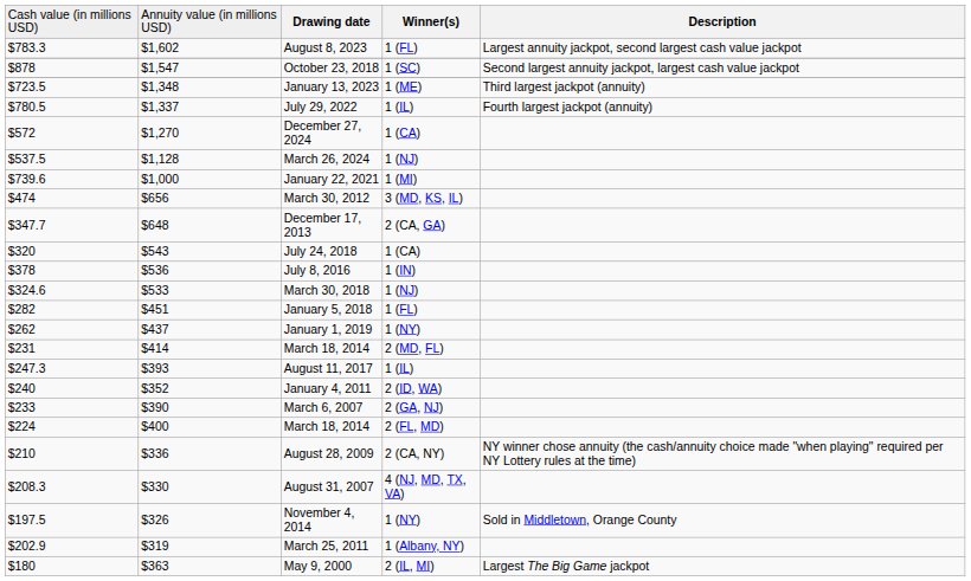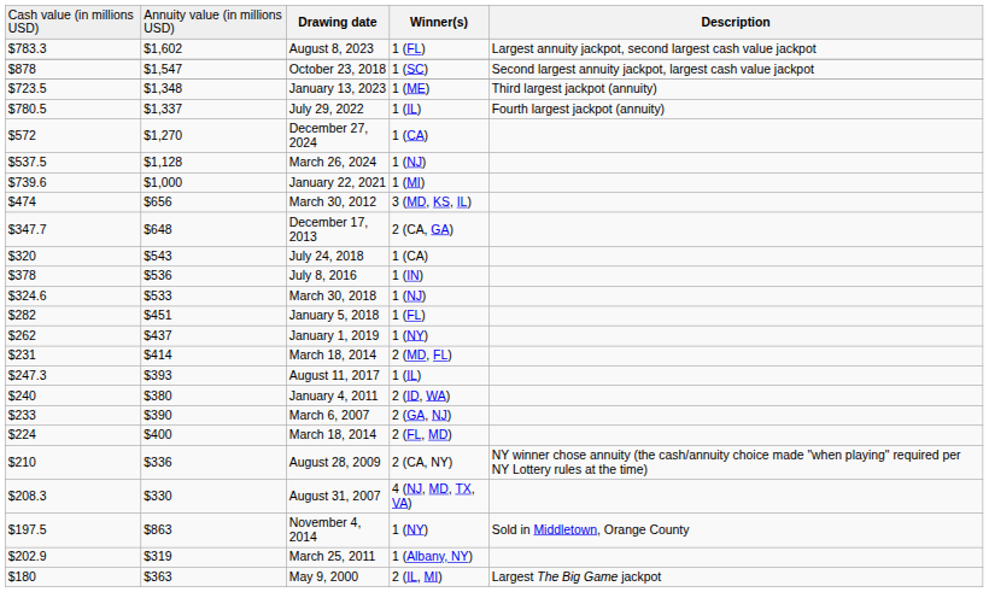 <table class="sortable wikitable">
 <tr style="background:#efefef;">
 <td>Cash value (in millions USD)</td>
 <td>Annuity value (in millions USD)</td>
 <th>Drawing date</th>
 <th>Winner(s)</th>
 <th>Description</th>
 </tr>
 <tr>
 <td>$783.3</td>
 <td>$1,602</td>
 <td>August 8, 2023</td>
 <td>1 (<a href='#'>FL</a>)</td>
 <td>Largest annuity jackpot, second largest cash value jackpot</td>
 </tr>
 <tr>
 </tr>
 <tr>
 <td>$878</td>
 <td>$1,547</td>
 <td>October 23, 2018</td>
 <td>1 (<a href='#'>SC</a>)</td>
 <td>Second largest annuity jackpot, largest cash value jackpot</td>
 </tr>
 <tr>
 </tr>
 <tr>
 <td>$723.5</td>
 <td>$1,348</td>
 <td>January 13, 2023</td>
 <td>1 (<a href='#'>ME</a>)</td>
 <td>Third largest jackpot (annuity)</td>
 </tr>
 <tr>
 <td>$780.5</td>
 <td>$1,337</td>
 <td>July 29, 2022</td>
 <td>1 (<a href='#'>IL</a>)</td>
 <td>Fourth largest jackpot (annuity)</td>
 </tr>
 <tr>
 <td>$572</td>
 <td>$1,270</td>
 <td>December 27, 2024</td>
 <td>1 (<a href='#'>CA</a>)</td>
 <td></td>
 </tr>
 <tr>
 <td>$537.5</td>
 <td>$1,128</td>
 <td>March 26, 2024</td>
 <td>1 (<a href='#'>NJ</a>)</td>
 <td></td>
 </tr>
 <tr>
 <td>$739.6</td>
 <td>$1,000</td>
 <td>January 22, 2021</td>
 <td>1 (<a href='#'>MI</a>)</td>
 <td></td>
 </tr>
 <tr>
 <td>$474</td>
 <td>$656</td>
 <td>March 30, 2012</td>
 <td>3 (<a href='#'>MD</a>, <a href='#'>KS</a>, <a href='#'>IL</a>)</td>
 <td></td>
 </tr>
 <tr>
 <td>$347.7</td>
 <td>$648</td>
 <td>December 17, 2013</td>
 <td>2 (CA, <a href='#'>GA</a>)</td>
 <td></td>
 </tr>
 <tr>
 <td>$320</td>
 <td>$543</td>
 <td>July 24, 2018</td>
 <td>1 (CA)</td>
 <td></td>
 </tr>
 <tr>
 <td>$378</td>
 <td>$536</td>
 <td>July 8, 2016</td>
 <td>1 (<a href='#'>IN</a>)</td>
 <td></td>
 </tr>
 <tr>
 <td>$324.6</td>
 <td>$533</td>
 <td>March 30, 2018</td>
 <td>1 (<a href='#'>NJ</a>)</td>
 <td></td>
 </tr>
 <tr>
 <td>$282</td>
 <td>$451</td>
 <td>January 5, 2018</td>
 <td>1 (<a href='#'>FL</a>)</td>
 <td></td>
 </tr>
 <tr>
 <td>$262</td>
 <td>$437</td>
 <td>January 1, 2019</td>
 <td>1 (<a href='#'>NY</a>)</td>
 <td></td>
 </tr>
 <tr>
 <td>$231</td>
 <td>$414</td>
 <td>March 18, 2014</td>
 <td>2 (<a href='#'>MD</a>, <a href='#'>FL</a>)</td>
 <td></td>
 </tr>
 <tr>
 <td>$247.3</td>
 <td>$393</td>
 <td>August 11, 2017</td>
 <td>1 (<a href='#'>IL</a>)</td>
 <td></td>
 </tr>
 <tr>
 <td>$240</td>
-<td>$352</td>
+<td>$380</td>
 <td>January 4, 2011</td>
 <td>2 (<a href='#'>ID</a>, <a href='#'>WA</a>)</td>
 <td></td>
 </tr>
 <tr>
 <td>$233</td>
 <td>$390</td>
 <td>March 6, 2007</td>
 <td>2 (<a href='#'>GA</a>, <a href='#'>NJ</a>)</td>
 <td></td>
 </tr>
 <tr>
 <td>$224</td>
 <td>$400</td>
 <td>March 18, 2014</td>
 <td>2 (<a href='#'>FL</a>, <a href='#'>MD</a>)</td>
 <td></td>
 </tr>
 <tr>
 <td>$210</td>
 <td>$336</td>
 <td>August 28, 2009</td>
 <td>2 (CA, NY)</td>
 <td>NY winner chose annuity (the cash/annuity choice made "when playing" required per NY Lottery rules at the time)</td>
 </tr>
 <tr>
 <td>$208.3</td>
 <td>$330</td>
 <td>August 31, 2007</td>
 <td>4 (<a href='#'>NJ</a>, <a href='#'>MD</a>, <a href='#'>TX</a>, <a href='#'>VA</a>)</td>
 <td></td>
 </tr>
 <tr>
 <td>$197.5</td>
-<td>$326</td>
+<td>$863</td>
 <td>November 4, 2014</td>
 <td>1 (<a href='#'>NY</a>)</td>
 <td>Sold in <a href='#'>Middletown</a>, Orange County</td>
 </tr>
 <tr>
 <td>$202.9</td>
 <td>$319</td>
 <td>March 25, 2011</td>
 <td>1 (<a href='#'>Albany, NY</a>)</td>
 <td></td>
 </tr>
 <tr>
 <td>$180</td>
 <td>$363</td>
 <td>May 9, 2000</td>
 <td>2 (<a href='#'>IL</a>, <a href='#'>MI</a>)</td>
 <td>Largest <em>The Big Game</em> jackpot</td>
 </tr>
 </table>
